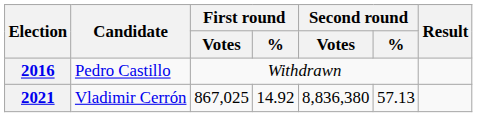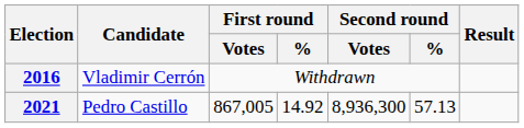 <table class=wikitable style=text-align:right>
 <tr>
 <th rowspan="2">Election</th>
 <th rowspan="2">Candidate</th>
 <th colspan="2" scope="col">First round</th>
 <th colspan="2">Second round</th>
 <th rowspan="2">Result</th>
 </tr>
 <tr>
 <th>Votes</th>
 <th>%</th>
 <th>Votes</th>
 <th>%</th>
 </tr>
 <tr>
 <th><a href='#'>2016</a></th>
-<td align=left><a href='#'>Pedro Castillo</a></td>
+<td align=left><a href='#'>Vladimir Cerrón</a></td>
 <td align=center colspan=4><em>Withdrawn</em></td>
 <td></td>
 </tr>
 <tr>
 <th><a href='#'>2021</a></th>
-<td align=left><a href='#'>Vladimir Cerrón</a></td>
-<td>867,025</td>
+<td align=left><a href='#'>Pedro Castillo</a></td>
+<td>867,005</td>
 <td>14.92</td>
-<td>8,836,380</td>
+<td>8,936,300</td>
 <td>57.13</td>
 <td></td>
 </tr>
 </table>
